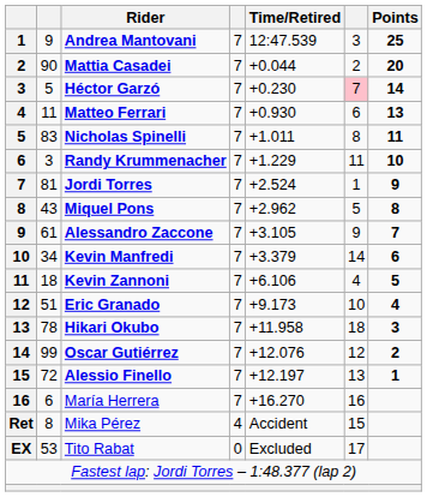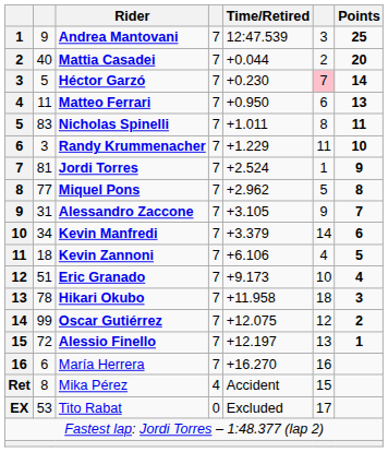 <table class="wikitable sortable" style="font-size: 85%;">
 <tr>
 <th scope="col"></th>
 <th scope="col"></th>
 <th scope="col">Rider</th>
 <th scope="col" class="unsortable"></th>
 <th scope="col" class="unsortable">Time/Retired</th>
 <th scope="col"></th>
 <th scope="col">Points</th>
 </tr>
 <tr>
 <th scope="row">1</th>
 <td align="center">9</td>
 <td data-sort-value="mant"> <strong><a href='#'>Andrea Mantovani</a></strong></td>
 <td>7</td>
 <td>12:47.539</td>
 <td align="center">3</td>
 <td align="center"><strong>25</strong></td>
 </tr>
 <tr>
 <th scope="row">2</th>
-<td align="center">90</td>
+<td align="center">40</td>
 <td data-sort-value="cas"> <strong><a href='#'>Mattia Casadei</a></strong></td>
 <td>7</td>
 <td>+0.044</td>
 <td align="center">2</td>
 <td align="center"><strong>20</strong></td>
 </tr>
 <tr>
 <th scope="row">3</th>
 <td align="center">5</td>
 <td data-sort-value="gar"> <strong><a href='#'>Héctor Garzó</a></strong></td>
 <td>7</td>
 <td>+0.230</td>
 <td align="center" style="background: pink;">7</td>
 <td align="center"><strong>14</strong></td>
 </tr>
 <tr>
 <th scope="row">4</th>
 <td align="center">11</td>
 <td data-sort-value="fer"> <strong><a href='#'>Matteo Ferrari</a></strong></td>
 <td>7</td>
-<td>+0.930</td>
+<td>+0.950</td>
 <td align="center">6</td>
 <td align="center"><strong>13</strong></td>
 </tr>
 <tr>
 <th scope="row">5</th>
 <td align="center">83</td>
 <td data-sort-value="spi"> <strong><a href='#'>Nicholas Spinelli</a></strong></td>
 <td>7</td>
 <td>+1.011</td>
 <td align="center">8</td>
 <td align="center"><strong>11</strong></td>
 </tr>
 <tr>
 <th scope="row">6</th>
 <td align="center">3</td>
 <td data-sort-value="kru"> <strong><a href='#'>Randy Krummenacher</a></strong></td>
 <td>7</td>
 <td>+1.229</td>
 <td align="center">11</td>
 <td align="center"><strong>10</strong></td>
 </tr>
 <tr>
 <th scope="row">7</th>
 <td align="center">81</td>
 <td data-sort-value="tor"> <strong><a href='#'>Jordi Torres</a></strong></td>
 <td>7</td>
 <td>+2.524</td>
 <td align="center">1</td>
 <td align="center"><strong>9</strong></td>
 </tr>
 <tr>
 <th scope="row">8</th>
-<td align="center">43</td>
+<td align="center">77</td>
 <td data-sort-value="pon"> <strong><a href='#'>Miquel Pons</a></strong></td>
 <td>7</td>
 <td>+2.962</td>
 <td align="center">5</td>
 <td align="center"><strong>8</strong></td>
 </tr>
 <tr>
 <th scope="row">9</th>
-<td align="center">61</td>
+<td align="center">31</td>
 <td data-sort-value="zac"> <strong><a href='#'>Alessandro Zaccone</a></strong></td>
 <td>7</td>
 <td>+3.105</td>
 <td align="center">9</td>
 <td align="center"><strong>7</strong></td>
 </tr>
 <tr>
 <th scope="row">10</th>
 <td align="center">34</td>
 <td data-sort-value="manf"> <strong><a href='#'>Kevin Manfredi</a></strong></td>
 <td>7</td>
 <td>+3.379</td>
 <td align="center">14</td>
 <td align="center"><strong>6</strong></td>
 </tr>
 <tr>
 <th scope="row">11</th>
 <td align="center">18</td>
 <td data-sort-value="zan"> <strong><a href='#'>Kevin Zannoni</a></strong></td>
 <td>7</td>
 <td>+6.106</td>
 <td align="center">4</td>
 <td align="center"><strong>5</strong></td>
 </tr>
 <tr>
 <th scope="row">12</th>
 <td align="center">51</td>
 <td data-sort-value="gra"><strong> <a href='#'>Eric Granado</a></strong></td>
 <td>7</td>
 <td>+9.173</td>
 <td align="center">10</td>
 <td align="center"><strong>4</strong></td>
 </tr>
 <tr>
 <th scope="row">13</th>
 <td align="center">78</td>
 <td data-sort-value="oku"> <strong><a href='#'>Hikari Okubo</a></strong></td>
 <td>7</td>
 <td>+11.958</td>
 <td align="center">18</td>
 <td align="center"><strong>3</strong></td>
 </tr>
 <tr>
 <th scope="row">14</th>
 <td align="center">99</td>
 <td data-sort-value="gut"> <strong><a href='#'>Oscar Gutiérrez</a></strong></td>
 <td>7</td>
-<td>+12.076</td>
+<td>+12.075</td>
 <td align="center">12</td>
 <td align="center"><strong>2</strong></td>
 </tr>
 <tr>
 <th scope="row">15</th>
 <td align="center">72</td>
 <td data-sort-value="fin"> <strong><a href='#'>Alessio Finello</a></strong></td>
 <td>7</td>
 <td>+12.197</td>
 <td align="center">13</td>
 <td align="center"><strong>1</strong></td>
 </tr>
 <tr>
 <th scope="row">16</th>
 <td align="center">6</td>
 <td data-sort-value="her"> <a href='#'>María Herrera</a></td>
 <td>7</td>
 <td>+16.270</td>
 <td align="center">16</td>
 <td align="center"></td>
 </tr>
 <tr>
 <th scope="row">Ret</th>
 <td align="center">8</td>
 <td data-sort-value="per"> <a href='#'>Mika Pérez</a></td>
 <td>4</td>
 <td>Accident</td>
 <td align="center">15</td>
 <td align="center"></td>
 </tr>
 <tr>
 <th scope="row">EX</th>
 <td align="center">53</td>
 <td data-sort-value="rab"> <a href='#'>Tito Rabat</a></td>
 <td>0</td>
 <td>Excluded</td>
 <td align="center">17</td>
 <td align="center"></td>
 </tr>
 <tr class="sortbottom">
 <td colspan="7" style="text-align:center"><em><a href='#'>Fastest lap</a>:  <a href='#'>Jordi Torres</a> – 1:48.377 (lap 2)</em></td>
 </tr>
 <tr>
 <th colspan="7"></th>
 </tr>
 </table>
